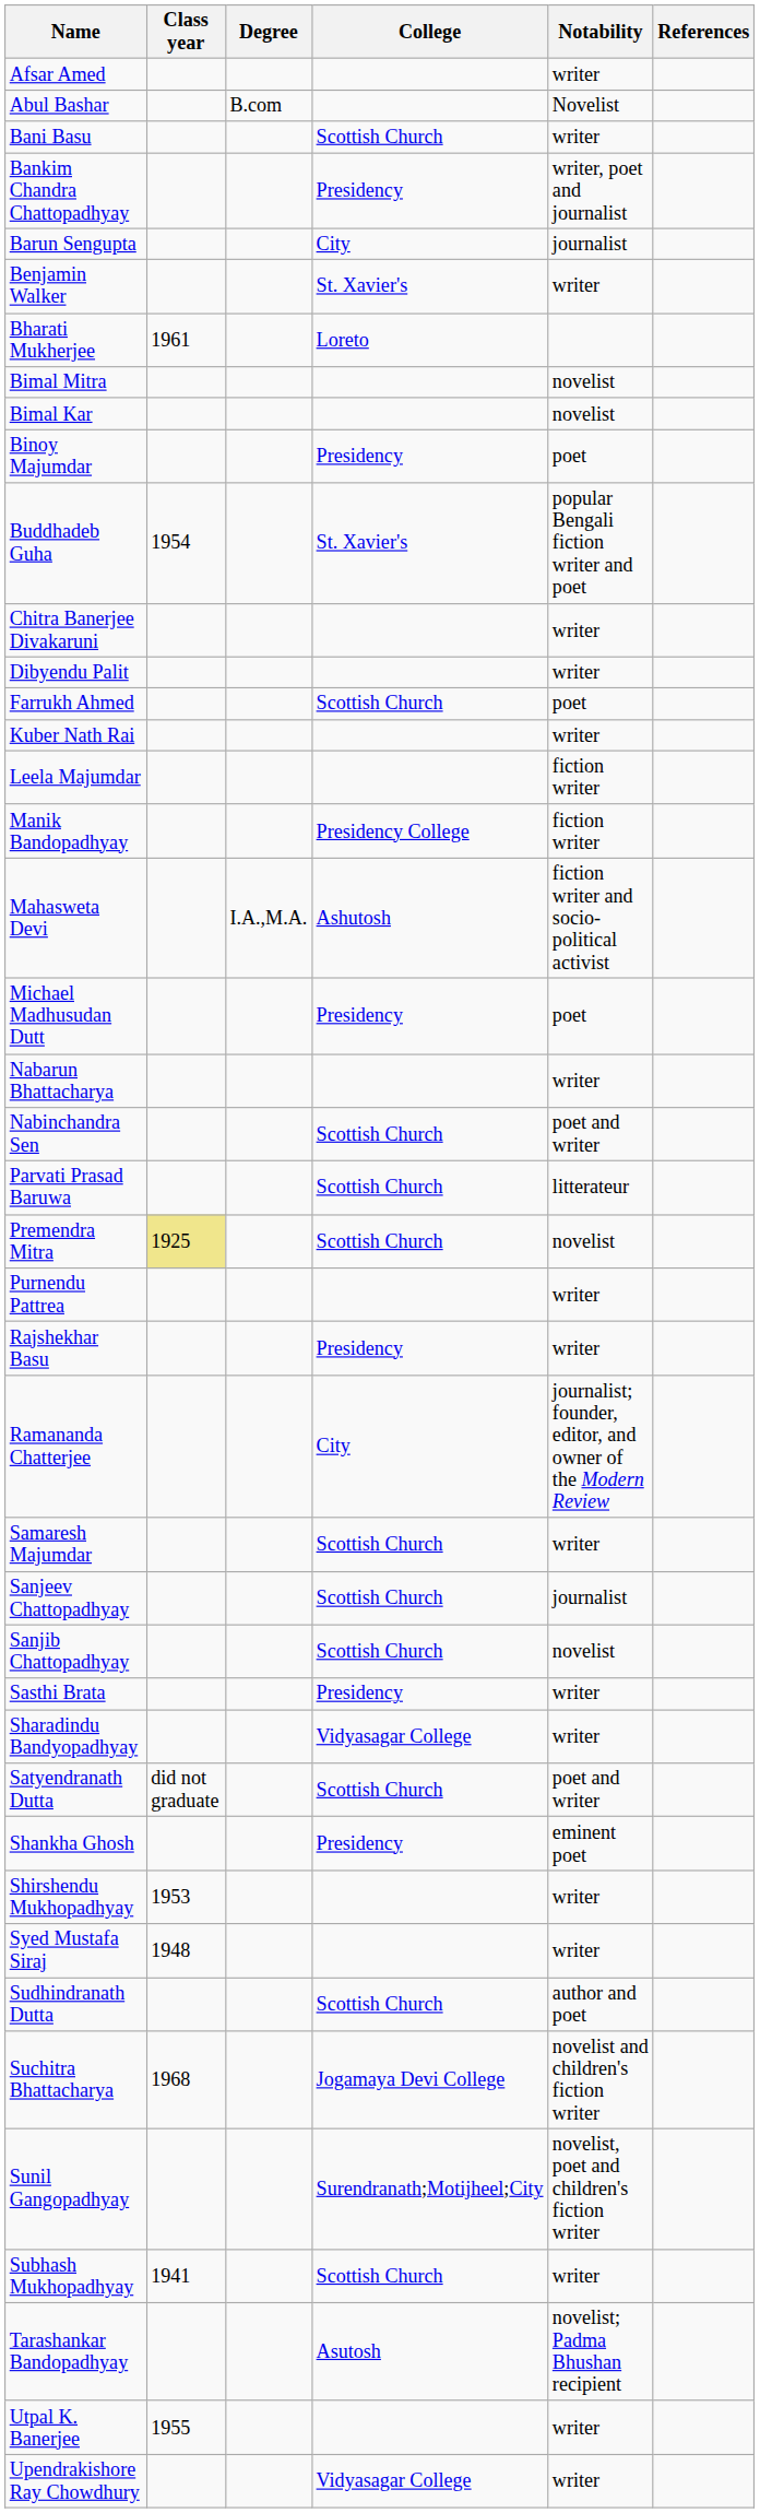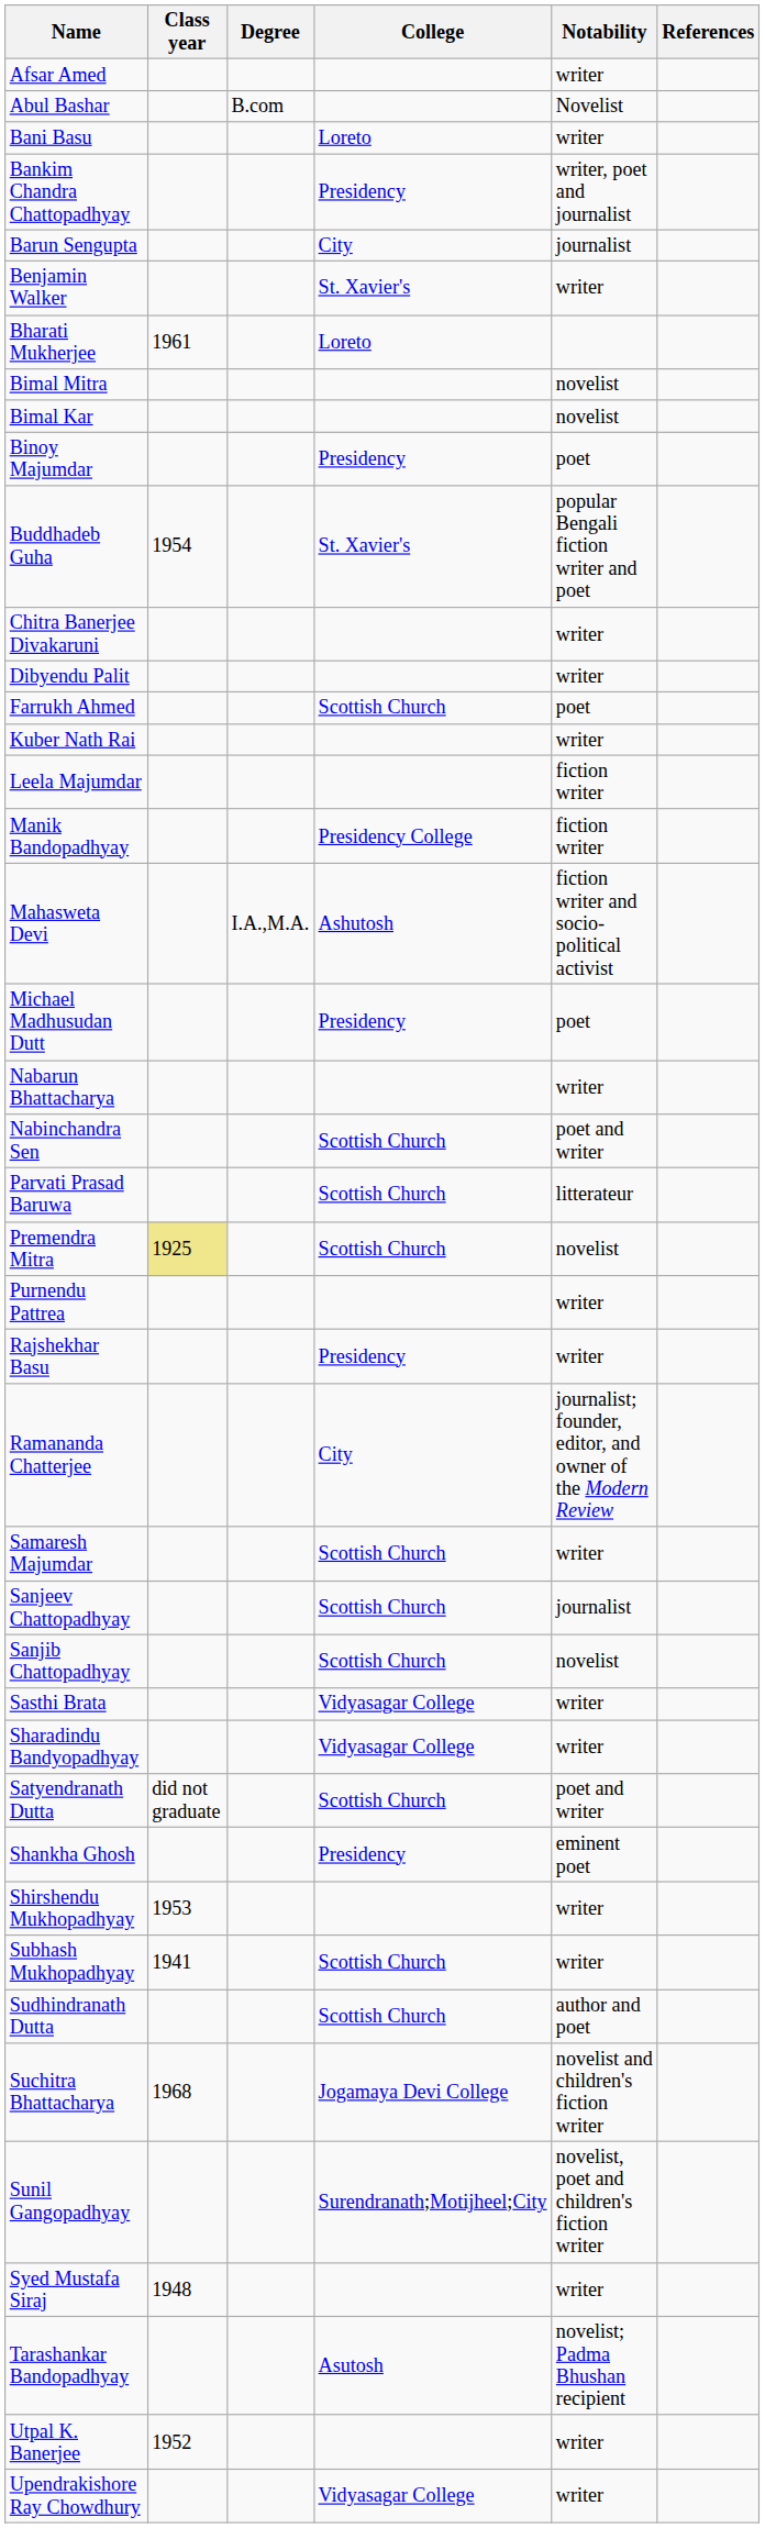 <table class="wikitable sortable">
 <tr>
 <th>Name</th>
 <th>Class<br>year</th>
 <th>Degree</th>
 <th>College</th>
 <th class="unsortable">Notability</th>
 <th class="unsortable">References</th>
 </tr>
 <tr>
 <td><a href='#'>Afsar Amed</a></td>
 <td></td>
 <td></td>
 <td></td>
 <td>writer</td>
 <td></td>
 </tr>
 <tr>
 <td><a href='#'>Abul Bashar</a></td>
 <td></td>
 <td>B.com</td>
 <td></td>
 <td>Novelist</td>
 <td></td>
 </tr>
 <tr>
 <td><a href='#'>Bani Basu</a></td>
 <td></td>
 <td></td>
-<td><a href='#'>Scottish Church</a></td>
+<td><a href='#'>Loreto</a></td>
 <td>writer</td>
 <td></td>
 </tr>
 <tr>
 <td><a href='#'>Bankim Chandra Chattopadhyay</a></td>
 <td></td>
 <td></td>
 <td><a href='#'>Presidency</a></td>
 <td>writer, poet and journalist</td>
 <td></td>
 </tr>
 <tr>
 <td><a href='#'>Barun Sengupta</a></td>
 <td></td>
 <td></td>
 <td><a href='#'>City</a></td>
 <td>journalist</td>
 <td></td>
 </tr>
 <tr>
 <td><a href='#'>Benjamin Walker</a></td>
 <td></td>
 <td></td>
 <td><a href='#'>St. Xavier's</a></td>
 <td>writer</td>
 <td></td>
 </tr>
 <tr>
 <td><a href='#'>Bharati Mukherjee</a></td>
 <td>1961</td>
 <td></td>
 <td><a href='#'>Loreto</a></td>
 <td></td>
 <td></td>
 </tr>
 <tr>
 <td><a href='#'>Bimal Mitra</a></td>
 <td></td>
 <td></td>
 <td></td>
 <td>novelist</td>
 <td></td>
 </tr>
 <tr>
 <td><a href='#'>Bimal Kar</a></td>
 <td></td>
 <td></td>
 <td></td>
 <td>novelist</td>
 <td></td>
 </tr>
 <tr>
 <td><a href='#'>Binoy Majumdar</a></td>
 <td></td>
 <td></td>
 <td><a href='#'>Presidency</a></td>
 <td>poet</td>
 <td></td>
 </tr>
 <tr>
 <td><a href='#'>Buddhadeb Guha</a></td>
 <td>1954</td>
 <td></td>
 <td><a href='#'>St. Xavier's</a></td>
 <td>popular Bengali fiction writer and poet</td>
 <td></td>
 </tr>
 <tr>
 <td><a href='#'>Chitra Banerjee Divakaruni</a></td>
 <td></td>
 <td></td>
 <td></td>
 <td>writer</td>
 <td></td>
 </tr>
 <tr>
 <td><a href='#'>Dibyendu Palit</a></td>
 <td></td>
 <td></td>
 <td></td>
 <td>writer</td>
 <td></td>
 </tr>
 <tr>
 <td><a href='#'>Farrukh Ahmed</a></td>
 <td></td>
 <td></td>
 <td><a href='#'>Scottish Church</a></td>
 <td>poet</td>
 <td></td>
 </tr>
 <tr>
 <td><a href='#'>Kuber Nath Rai</a></td>
 <td></td>
 <td></td>
 <td></td>
 <td>writer</td>
 <td></td>
 </tr>
 <tr>
 <td><a href='#'>Leela Majumdar</a></td>
 <td></td>
 <td></td>
 <td></td>
 <td>fiction writer</td>
 <td></td>
 </tr>
 <tr>
 <td><a href='#'>Manik Bandopadhyay</a></td>
 <td></td>
 <td></td>
 <td><a href='#'>Presidency College</a></td>
 <td>fiction writer</td>
 <td></td>
 </tr>
 <tr>
 <td><a href='#'>Mahasweta Devi</a></td>
 <td></td>
 <td>I.A.,M.A.</td>
 <td><a href='#'>Ashutosh</a></td>
 <td>fiction writer and socio-political activist</td>
 <td></td>
 </tr>
 <tr>
 <td><a href='#'>Michael Madhusudan Dutt</a></td>
 <td></td>
 <td></td>
 <td><a href='#'>Presidency</a></td>
 <td>poet</td>
 <td></td>
 </tr>
 <tr>
 <td><a href='#'>Nabarun Bhattacharya</a></td>
 <td></td>
 <td></td>
 <td></td>
 <td>writer</td>
 <td></td>
 </tr>
 <tr>
 <td><a href='#'>Nabinchandra Sen</a></td>
 <td></td>
 <td></td>
 <td><a href='#'>Scottish Church</a></td>
 <td>poet and writer</td>
 <td></td>
 </tr>
 <tr>
 <td><a href='#'>Parvati Prasad Baruwa</a></td>
 <td></td>
 <td></td>
 <td><a href='#'>Scottish Church</a></td>
 <td>litterateur</td>
 <td></td>
 </tr>
 <tr>
 <td><a href='#'>Premendra Mitra</a></td>
 <td style="background: khaki;">1925</td>
 <td></td>
 <td><a href='#'>Scottish Church</a></td>
 <td>novelist</td>
 <td></td>
 </tr>
 <tr>
 <td><a href='#'>Purnendu Pattrea</a></td>
 <td></td>
 <td></td>
 <td></td>
 <td>writer</td>
 <td></td>
 </tr>
 <tr>
 <td><a href='#'>Rajshekhar Basu</a></td>
 <td></td>
 <td></td>
 <td><a href='#'>Presidency</a></td>
 <td>writer</td>
 <td></td>
 </tr>
 <tr>
 <td><a href='#'>Ramananda Chatterjee</a></td>
 <td></td>
 <td></td>
 <td><a href='#'>City</a></td>
 <td>journalist; founder, editor, and owner of the <em><a href='#'>Modern Review</a></em></td>
 <td></td>
 </tr>
 <tr>
 <td><a href='#'>Samaresh Majumdar</a></td>
 <td></td>
 <td></td>
 <td><a href='#'>Scottish Church</a></td>
 <td>writer</td>
 <td></td>
 </tr>
 <tr>
 <td><a href='#'>Sanjeev Chattopadhyay</a></td>
 <td></td>
 <td></td>
 <td><a href='#'>Scottish Church</a></td>
 <td>journalist</td>
 <td></td>
 </tr>
 <tr>
 <td><a href='#'>Sanjib Chattopadhyay</a></td>
 <td></td>
 <td></td>
 <td><a href='#'>Scottish Church</a></td>
 <td>novelist</td>
 <td></td>
 </tr>
 <tr>
 <td><a href='#'>Sasthi Brata</a></td>
 <td></td>
 <td></td>
-<td><a href='#'>Presidency</a></td>
+<td><a href='#'>Vidyasagar College</a></td>
 <td>writer</td>
 <td></td>
 </tr>
 <tr>
 <td><a href='#'>Sharadindu Bandyopadhyay</a></td>
 <td></td>
 <td></td>
 <td><a href='#'>Vidyasagar College</a></td>
 <td>writer</td>
 <td></td>
 </tr>
 <tr>
 <td><a href='#'>Satyendranath Dutta</a></td>
 <td>did not graduate</td>
 <td></td>
 <td><a href='#'>Scottish Church</a></td>
 <td>poet and writer</td>
 <td></td>
 </tr>
 <tr>
 <td><a href='#'>Shankha Ghosh</a></td>
 <td></td>
 <td></td>
 <td><a href='#'>Presidency</a></td>
 <td>eminent poet</td>
 <td></td>
 </tr>
 <tr>
 <td><a href='#'>Shirshendu Mukhopadhyay</a></td>
 <td>1953</td>
 <td></td>
 <td></td>
 <td>writer</td>
 <td></td>
 </tr>
 <tr>
-<td><a href='#'>Syed Mustafa Siraj</a></td>
-<td>1948</td>
+<td><a href='#'>Subhash Mukhopadhyay</a></td>
+<td>1941</td>
 <td></td>
-<td></td>
+<td><a href='#'>Scottish Church</a></td>
 <td>writer</td>
 <td></td>
 </tr>
 <tr>
 <td><a href='#'>Sudhindranath Dutta</a></td>
 <td></td>
 <td></td>
 <td><a href='#'>Scottish Church</a></td>
 <td>author and poet</td>
 <td></td>
 </tr>
 <tr>
 <td><a href='#'>Suchitra Bhattacharya</a></td>
 <td>1968</td>
 <td></td>
 <td><a href='#'>Jogamaya Devi College</a></td>
 <td>novelist and children's fiction writer</td>
 <td></td>
 </tr>
 <tr>
 <td><a href='#'>Sunil Gangopadhyay</a></td>
 <td></td>
 <td></td>
 <td><a href='#'>Surendranath</a>;<a href='#'>Motijheel</a>;<a href='#'>City</a></td>
 <td>novelist, poet and children's fiction writer</td>
 <td></td>
 </tr>
 <tr>
-<td><a href='#'>Subhash Mukhopadhyay</a></td>
-<td>1941</td>
+<td><a href='#'>Syed Mustafa Siraj</a></td>
+<td>1948</td>
 <td></td>
-<td><a href='#'>Scottish Church</a></td>
+<td></td>
 <td>writer</td>
 <td></td>
 </tr>
 <tr>
 <td><a href='#'>Tarashankar Bandopadhyay</a></td>
 <td></td>
 <td></td>
 <td><a href='#'>Asutosh</a></td>
 <td>novelist; <a href='#'>Padma Bhushan</a> recipient</td>
 <td></td>
 </tr>
 <tr>
 <td><a href='#'>Utpal K. Banerjee</a></td>
-<td>1955</td>
+<td>1952</td>
 <td></td>
 <td></td>
 <td>writer</td>
 <td></td>
 </tr>
 <tr>
 <td><a href='#'>Upendrakishore Ray Chowdhury</a></td>
 <td></td>
 <td></td>
 <td><a href='#'>Vidyasagar College</a></td>
 <td>writer</td>
 <td></td>
 </tr>
 </table>
